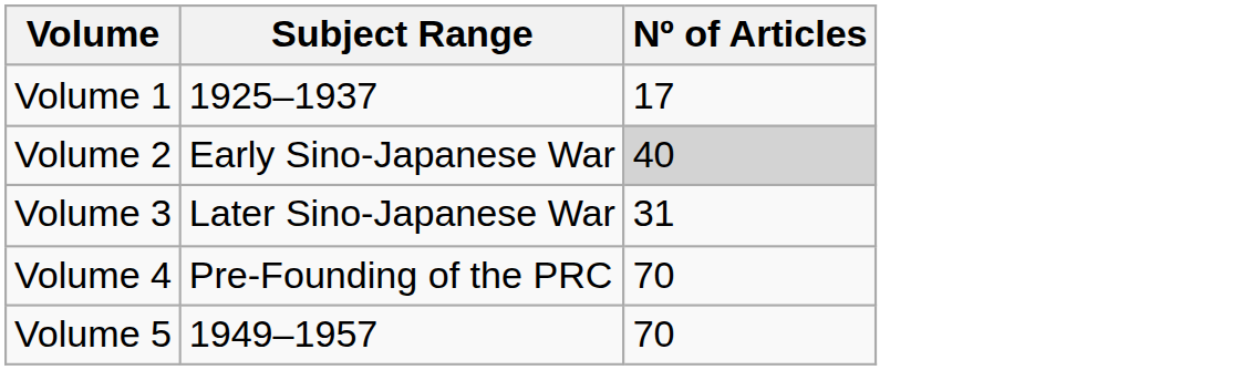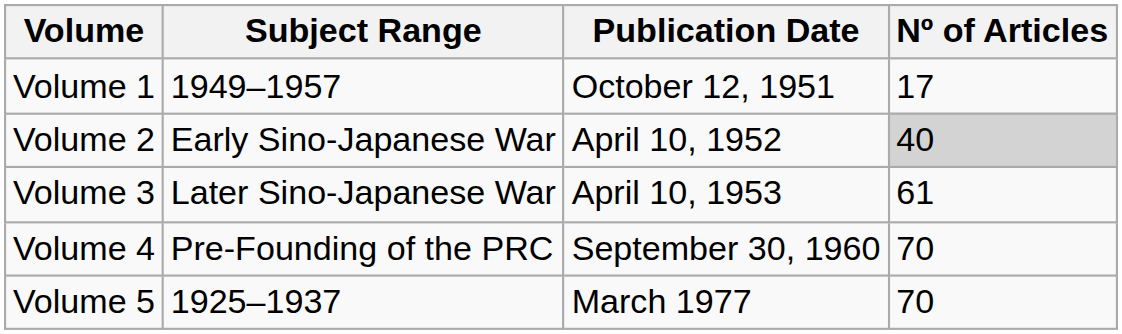 <table class="wikitable">
 <tr>
 <th>Volume</th>
 <th>Subject Range</th>
+<th>Publication Date</th>
 <th>Nº of Articles</th>
 </tr>
 <tr>
 <td>Volume 1</td>
-<td>1925–1937</td>
+<td>1949–1957</td>
+<td>October 12, 1951</td>
 <td>17</td>
 </tr>
 <tr>
 <td>Volume 2</td>
 <td>Early Sino-Japanese War</td>
+<td>April 10, 1952</td>
 <td style="background: lightgrey;">40</td>
 </tr>
 <tr>
 <td>Volume 3</td>
 <td>Later Sino-Japanese War</td>
-<td>31</td>
+<td>April 10, 1953</td>
+<td>61</td>
 </tr>
 <tr>
 <td>Volume 4</td>
 <td>Pre-Founding of the PRC</td>
+<td>September 30, 1960</td>
 <td>70</td>
 </tr>
 <tr>
 <td>Volume 5</td>
-<td>1949–1957</td>
+<td>1925–1937</td>
+<td>March 1977</td>
 <td>70</td>
 </tr>
 </table>
